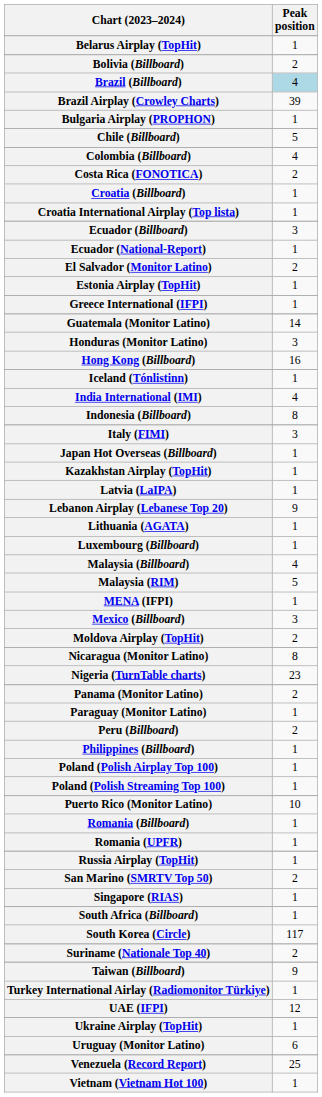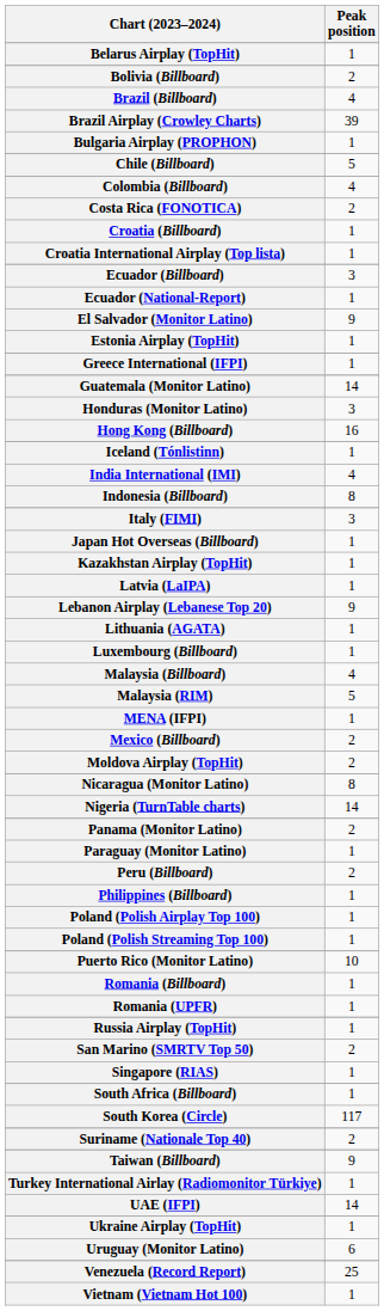 <table class="wikitable sortable plainrowheaders" style="text-align:center">
 <tr>
 <th scope="col">Chart (2023–2024)</th>
 <th scope="col">Peak<br>position</th>
 </tr>
 <tr>
 </tr>
 <tr>
 </tr>
 <tr>
 </tr>
 <tr>
 <th scope="row">Belarus Airplay (<a href='#'>TopHit</a>)</th>
 <td>1</td>
 </tr>
 <tr>
 </tr>
 <tr>
 </tr>
 <tr>
 <th scope="row">Bolivia (<em>Billboard</em>)</th>
 <td>2</td>
 </tr>
 <tr>
 <th scope="row"><a href='#'>Brazil</a> (<em>Billboard</em>)</th>
-<td style="background: lightblue;">4</td>
+<td>4</td>
 </tr>
 <tr>
 <th scope="row">Brazil Airplay (<a href='#'>Crowley Charts</a>)</th>
 <td>39</td>
 </tr>
 <tr>
 <th scope="row">Bulgaria Airplay (<a href='#'>PROPHON</a>)</th>
 <td>1</td>
 </tr>
 <tr>
 </tr>
 <tr>
 </tr>
 <tr>
 </tr>
 <tr>
 </tr>
 <tr>
 <th scope="row">Chile (<em>Billboard</em>)</th>
 <td>5</td>
 </tr>
 <tr>
 </tr>
 <tr>
 <th scope="row">Colombia (<em>Billboard</em>)</th>
 <td>4</td>
 </tr>
 <tr>
 <th scope="row">Costa Rica (<a href='#'>FONOTICA</a>)</th>
 <td>2</td>
 </tr>
 <tr>
 <th scope="row"><a href='#'>Croatia</a> (<em>Billboard</em>)</th>
 <td>1</td>
 </tr>
 <tr>
 <th scope="row">Croatia International Airplay (<a href='#'>Top lista</a>)</th>
 <td>1</td>
 </tr>
 <tr>
 </tr>
 <tr>
 </tr>
 <tr>
 </tr>
 <tr>
 <th scope="row">Ecuador (<em>Billboard</em>)</th>
 <td>3</td>
 </tr>
 <tr>
 <th scope="row">Ecuador (<a href='#'>National-Report</a>)</th>
 <td>1</td>
 </tr>
 <tr>
 <th scope="row">El Salvador (<a href='#'>Monitor Latino</a>)</th>
-<td>2</td>
+<td>9</td>
 </tr>
 <tr>
 <th scope="row">Estonia Airplay (<a href='#'>TopHit</a>)</th>
 <td>1</td>
 </tr>
 <tr>
 </tr>
 <tr>
 </tr>
 <tr>
 </tr>
 <tr>
 <th scope="row">Greece International (<a href='#'>IFPI</a>)</th>
 <td>1</td>
 </tr>
 <tr>
 </tr>
 <tr>
 <th scope="row">Guatemala (Monitor Latino)</th>
 <td>14</td>
 </tr>
 <tr>
 <th scope="row">Honduras (Monitor Latino)</th>
 <td>3</td>
 </tr>
 <tr>
 <th scope="row"><a href='#'>Hong Kong</a> (<em>Billboard</em>)</th>
 <td>16</td>
 </tr>
 <tr>
 </tr>
 <tr>
 </tr>
 <tr>
 </tr>
 <tr>
 <th scope="row">Iceland (<a href='#'>Tónlistinn</a>)</th>
 <td>1</td>
 </tr>
 <tr>
 <th scope="row"><a href='#'>India International</a> (<a href='#'>IMI</a>)</th>
 <td>4</td>
 </tr>
 <tr>
 <th scope="row">Indonesia (<em>Billboard</em>)</th>
 <td>8</td>
 </tr>
 <tr>
 </tr>
 <tr>
 </tr>
 <tr>
 <th scope="row">Italy (<a href='#'>FIMI</a>)</th>
 <td>3</td>
 </tr>
 <tr>
 <th scope="row">Japan Hot Overseas (<em>Billboard</em>)</th>
 <td>1</td>
 </tr>
 <tr>
 <th scope="row">Kazakhstan Airplay (<a href='#'>TopHit</a>)</th>
 <td>1</td>
 </tr>
 <tr>
 <th scope="row">Latvia (<a href='#'>LaIPA</a>)</th>
 <td>1</td>
 </tr>
 <tr>
 <th scope="row">Lebanon Airplay (<a href='#'>Lebanese Top 20</a>)</th>
 <td>9</td>
 </tr>
 <tr>
 <th scope="row">Lithuania (<a href='#'>AGATA</a>)</th>
 <td>1</td>
 </tr>
 <tr>
 <th scope="row">Luxembourg (<em>Billboard</em>)</th>
 <td>1</td>
 </tr>
 <tr>
 <th scope="row">Malaysia (<em>Billboard</em>)</th>
 <td>4</td>
 </tr>
 <tr>
 <th scope="row">Malaysia (<a href='#'>RIM</a>)</th>
 <td>5</td>
 </tr>
 <tr>
 <th scope="row"><a href='#'>MENA</a> (IFPI)</th>
 <td>1</td>
 </tr>
 <tr>
 <th scope="row"><a href='#'>Mexico</a> (<em>Billboard</em>)</th>
-<td>3</td>
+<td>2</td>
 </tr>
 <tr>
 <th scope="row">Moldova Airplay (<a href='#'>TopHit</a>)</th>
 <td>2</td>
 </tr>
 <tr>
 </tr>
 <tr>
 </tr>
 <tr>
 </tr>
 <tr>
 <th scope="row">Nicaragua (Monitor Latino)</th>
 <td>8</td>
 </tr>
 <tr>
 <th scope="row">Nigeria (<a href='#'>TurnTable charts</a>)</th>
-<td>23</td>
+<td>14</td>
 </tr>
 <tr>
 </tr>
 <tr>
 <th scope="row">Panama (Monitor Latino)</th>
 <td>2</td>
 </tr>
 <tr>
 <th scope="row">Paraguay (Monitor Latino)</th>
 <td>1</td>
 </tr>
 <tr>
 <th scope="row">Peru (<em>Billboard</em>)</th>
 <td>2</td>
 </tr>
 <tr>
 <th scope="row"><a href='#'>Philippines</a> (<em>Billboard</em>)</th>
 <td>1</td>
 </tr>
 <tr>
 <th scope="row">Poland (<a href='#'>Polish Airplay Top 100</a>)</th>
 <td>1</td>
 </tr>
 <tr>
 <th scope="row">Poland (<a href='#'>Polish Streaming Top 100</a>)</th>
 <td>1</td>
 </tr>
 <tr>
 </tr>
 <tr>
 <th scope="row">Puerto Rico (Monitor Latino)</th>
 <td>10</td>
 </tr>
 <tr>
 <th scope="row"><a href='#'>Romania</a> (<em>Billboard</em>)</th>
 <td>1</td>
 </tr>
 <tr>
 <th scope="row">Romania (<a href='#'>UPFR</a>)</th>
 <td>1</td>
 </tr>
 <tr>
 </tr>
 <tr>
 </tr>
 <tr>
 <th scope="row">Russia Airplay (<a href='#'>TopHit</a>)</th>
 <td>1</td>
 </tr>
 <tr>
 <th scope="row">San Marino (<a href='#'>SMRTV Top 50</a>)</th>
 <td>2</td>
 </tr>
 <tr>
 <th scope="row">Singapore (<a href='#'>RIAS</a>)</th>
 <td>1</td>
 </tr>
 <tr>
 </tr>
 <tr>
 </tr>
 <tr>
 <th scope="row">South Africa (<em>Billboard</em>)</th>
 <td>1</td>
 </tr>
 <tr>
 <th scope="row">South Korea (<a href='#'>Circle</a>)</th>
 <td>117</td>
 </tr>
 <tr>
 </tr>
 <tr>
 <th scope="row">Suriname (<a href='#'>Nationale Top 40</a>)</th>
 <td>2</td>
 </tr>
 <tr>
 </tr>
 <tr>
 </tr>
 <tr>
 <th scope="row">Taiwan (<em>Billboard</em>)</th>
 <td>9</td>
 </tr>
 <tr>
 <th scope="row">Turkey International Airlay (<a href='#'>Radiomonitor Türkiye</a>)</th>
 <td>1</td>
 </tr>
 <tr>
 <th scope="row">UAE (<a href='#'>IFPI</a>)</th>
-<td>12</td>
+<td>14</td>
 </tr>
 <tr>
 </tr>
 <tr>
 <th scope="row">Ukraine Airplay (<a href='#'>TopHit</a>)</th>
 <td>1</td>
 </tr>
 <tr>
 <th scope="row">Uruguay (Monitor Latino)</th>
 <td>6</td>
 </tr>
 <tr>
 </tr>
 <tr>
 </tr>
 <tr>
 </tr>
 <tr>
 </tr>
 <tr>
 </tr>
 <tr>
 </tr>
 <tr>
 <th scope="row">Venezuela (<a href='#'>Record Report</a>)</th>
 <td>25</td>
 </tr>
 <tr>
 <th scope="row">Vietnam (<a href='#'>Vietnam Hot 100</a>)</th>
 <td>1</td>
 </tr>
 </table>
